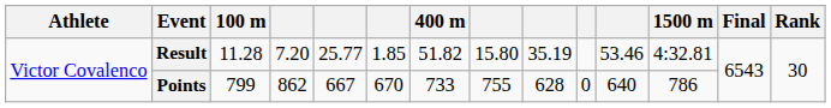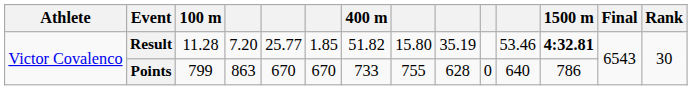 <table class="wikitable" style="font-size:90%">
 <tr>
 <th>Athlete</th>
 <th>Event</th>
 <th>100 m</th>
 <th></th>
 <th></th>
 <th></th>
 <th>400 m</th>
 <th></th>
 <th></th>
 <th></th>
 <th></th>
 <th>1500 m</th>
 <th>Final</th>
 <th>Rank</th>
 </tr>
 <tr align=center>
 <td rowspan=2 align=left><a href='#'>Victor Covalenco</a></td>
 <th style="font-size:95%">Result</th>
 <td>11.28</td>
 <td>7.20</td>
 <td>25.77</td>
 <td>1.85</td>
 <td>51.82</td>
 <td>15.80</td>
 <td>35.19</td>
 <td></td>
 <td>53.46</td>
-<td>4:32.81</td>
+<td><strong>4:32.81</strong></td>
 <td rowspan=2>6543</td>
 <td rowspan=2>30</td>
 </tr>
 <tr align=center>
 <th style="font-size:95%">Points</th>
 <td>799</td>
-<td>862</td>
-<td>667</td>
+<td>863</td>
+<td>670</td>
 <td>670</td>
 <td>733</td>
 <td>755</td>
 <td>628</td>
 <td>0</td>
 <td>640</td>
 <td>786</td>
 </tr>
 </table>
